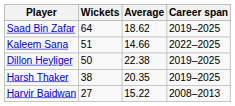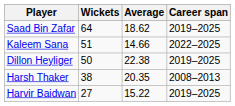 <table class="wikitable">
 <tr bgcolor=#bdb76b>
 <th>Player</th>
 <th>Wickets</th>
 <th>Average</th>
 <th>Career span</th>
 </tr>
 <tr>
 <td><a href='#'>Saad Bin Zafar</a></td>
 <td>64</td>
 <td>18.62</td>
 <td>2019–2025</td>
 </tr>
 <tr>
 <td><a href='#'>Kaleem Sana</a></td>
 <td>51</td>
 <td>14.66</td>
 <td>2022–2025</td>
 </tr>
 <tr>
 <td><a href='#'>Dillon Heyliger</a></td>
 <td>50</td>
 <td>22.38</td>
 <td>2019–2025</td>
 </tr>
 <tr>
 <td><a href='#'>Harsh Thaker</a></td>
 <td>38</td>
 <td>20.35</td>
-<td>2019–2025</td>
+<td>2008–2013</td>
 </tr>
 <tr>
 <td><a href='#'>Harvir Baidwan</a></td>
 <td>27</td>
 <td>15.22</td>
-<td>2008–2013</td>
+<td>2019–2025</td>
 </tr>
 </table>
